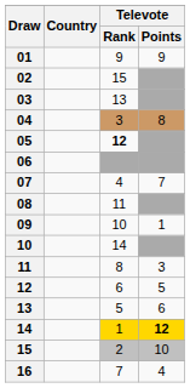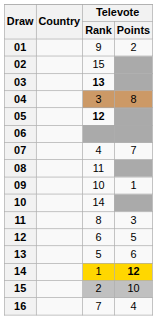 <table class="sortable wikitable collapsible plainrowheaders" style="text-align:center;">
 <tr>
 </tr>
 <tr>
 <th scope="col" rowspan="2">Draw</th>
 <th scope="col" rowspan="2">Country</th>
 <th scope="col" colspan="2">Televote</th>
 </tr>
 <tr>
 <th scope="col">Rank</th>
 <th scope="col" class="unsortable">Points</th>
 </tr>
 <tr>
 <th scope="row" style="text-align:center;">01</th>
 <td style="text-align:left;"></td>
 <td>9</td>
-<td>9</td>
+<td>2</td>
 </tr>
 <tr>
 <th scope="row" style="text-align:center;">02</th>
 <td style="text-align:left;"></td>
 <td>15</td>
 <td style="background:#AAAAAA;"></td>
 </tr>
 <tr>
 <th scope="row" style="text-align:center;">03</th>
 <td style="text-align:left;"></td>
-<td>13</td>
+<td><strong>13</strong></td>
 <td style="background:#AAAAAA;"></td>
 </tr>
 <tr>
 <th scope="row" style="text-align:center;">04</th>
 <td style="text-align:left;"></td>
 <td style="background:#CC9966;">3</td>
 <td style="background:#CC9966;">8</td>
 </tr>
 <tr>
 <th scope="row" style="text-align:center;">05</th>
 <td style="text-align:left;"></td>
 <td><strong>12</strong></td>
 <td style="background:#AAAAAA;"></td>
 </tr>
 <tr class=sortbottom>
 <th scope="row" style="text-align:center;">06</th>
 <td style="text-align:left;"></td>
 <td style="background:#AAAAAA;"></td>
 <td style="background:#AAAAAA;"></td>
 </tr>
 <tr>
 <th scope="row" style="text-align:center;">07</th>
 <td style="text-align:left;"></td>
 <td>4</td>
 <td>7</td>
 </tr>
 <tr>
 <th scope="row" style="text-align:center;">08</th>
 <td style="text-align:left;"></td>
 <td>11</td>
 <td style="background:#AAAAAA;"></td>
 </tr>
 <tr>
 <th scope="row" style="text-align:center;">09</th>
 <td style="text-align:left;"></td>
 <td>10</td>
 <td>1</td>
 </tr>
 <tr>
 <th scope="row" style="text-align:center;">10</th>
 <td style="text-align:left;"></td>
 <td>14</td>
 <td style="background:#AAAAAA;"></td>
 </tr>
 <tr>
 <th scope="row" style="text-align:center;">11</th>
 <td style="text-align:left;"></td>
 <td>8</td>
 <td>3</td>
 </tr>
 <tr>
 <th scope="row" style="text-align:center;">12</th>
 <td style="text-align:left;"></td>
 <td>6</td>
 <td>5</td>
 </tr>
 <tr>
 <th scope="row" style="text-align:center;">13</th>
 <td style="text-align:left;"></td>
 <td>5</td>
 <td>6</td>
 </tr>
 <tr>
 <th scope="row" style="text-align:center;">14</th>
 <td style="text-align:left;"></td>
 <td style="background:gold;">1</td>
 <td style="background:gold;"><strong>12</strong></td>
 </tr>
 <tr>
 <th scope="row" style="text-align:center;">15</th>
 <td style="text-align:left;"></td>
 <td style="background:silver;">2</td>
 <td style="background:silver;">10</td>
 </tr>
 <tr>
 <th scope="row" style="text-align:center;">16</th>
 <td style="text-align:left;"></td>
 <td>7</td>
 <td>4</td>
 </tr>
 </table>
